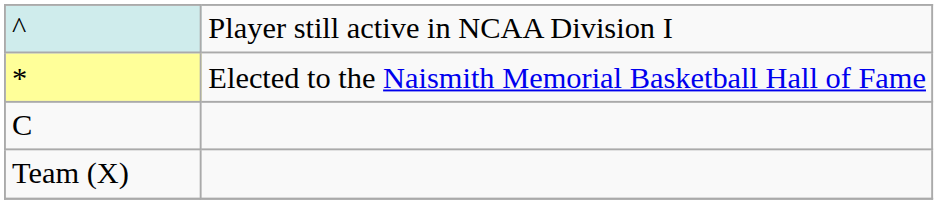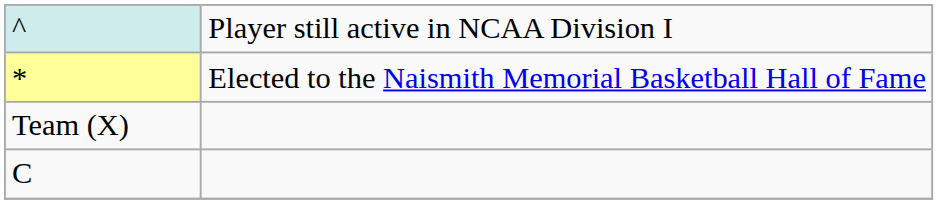 <table class="wikitable">
 <tr>
 <td style="background-color:#CFECEC; width:6em">^</td>
 <td>Player still active in NCAA Division I</td>
 </tr>
 <tr>
 <td style="background-color:#FFFF99; width:6em">*</td>
 <td>Elected to the <a href='#'>Naismith Memorial Basketball Hall of Fame</a></td>
 </tr>
 <tr>
-<td>C</td>
+<td>Team (X)</td>
 <td></td>
 </tr>
 <tr>
-<td>Team (X)</td>
+<td>C</td>
 <td></td>
 </tr>
 <tr>
 </tr>
 </table>
